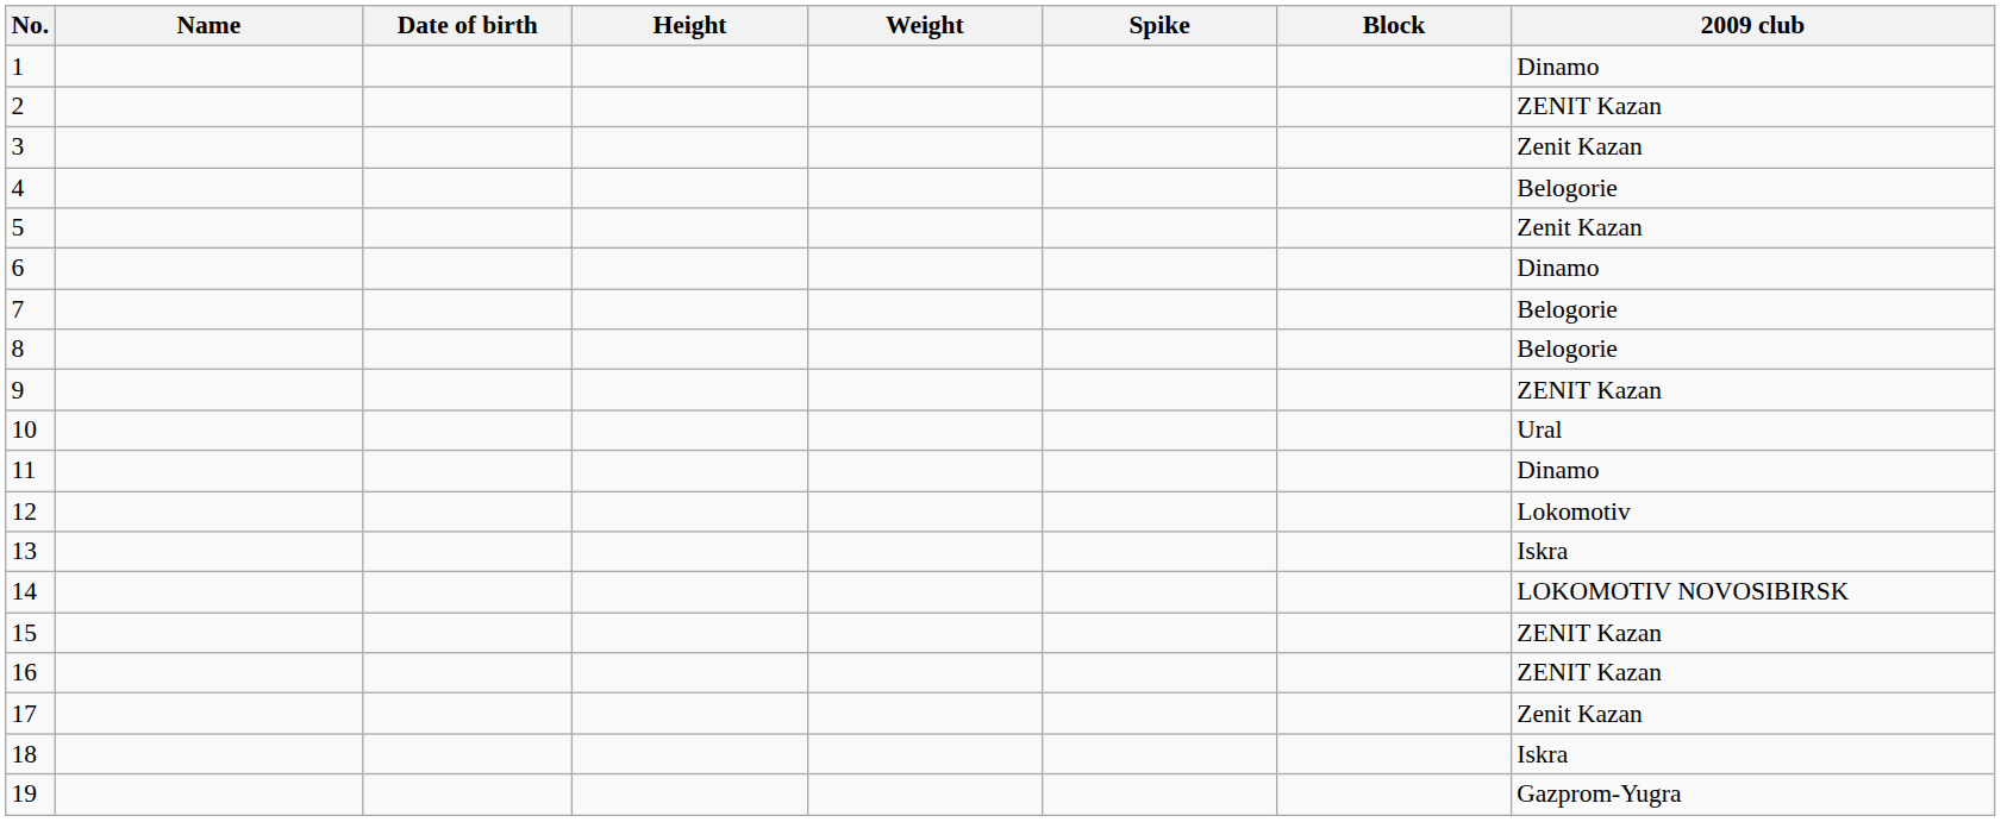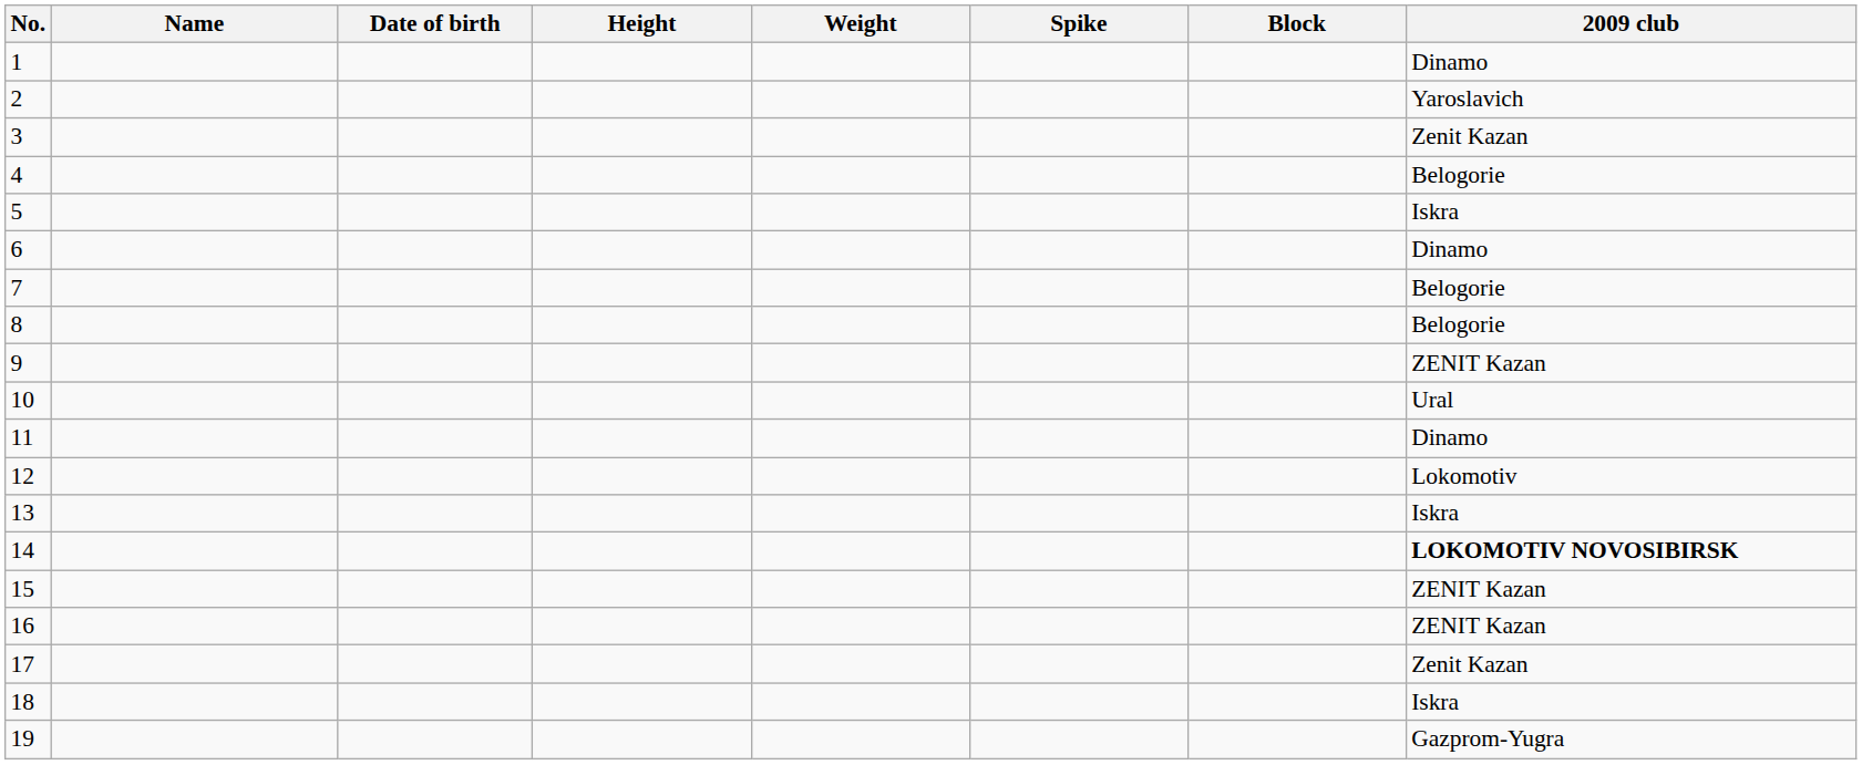 <table class="wikitable sortable" style=font-size:100%; text-align:center;>
 <tr>
 <th>No.</th>
 <th style=width:12em>Name</th>
 <th style=width:8em>Date of birth</th>
 <th style=width:9em>Height</th>
 <th style=width:9em>Weight</th>
 <th style=width:9em>Spike</th>
 <th style=width:9em>Block</th>
 <th style=width:19em>2009 club</th>
 </tr>
 <tr>
 <td>1</td>
 <td align=left></td>
 <td align=right></td>
 <td></td>
 <td></td>
 <td></td>
 <td></td>
 <td align=left>Dinamo</td>
 </tr>
 <tr>
 <td>2</td>
 <td align=left></td>
 <td align=right></td>
 <td></td>
 <td></td>
 <td></td>
 <td></td>
-<td align=left>ZENIT Kazan</td>
+<td align=left>Yaroslavich</td>
 </tr>
 <tr>
 <td>3</td>
 <td align=left></td>
 <td align=right></td>
 <td></td>
 <td></td>
 <td></td>
 <td></td>
 <td align=left>Zenit Kazan</td>
 </tr>
 <tr>
 <td>4</td>
 <td align=left></td>
 <td align=right></td>
 <td></td>
 <td></td>
 <td></td>
 <td></td>
 <td align=left>Belogorie</td>
 </tr>
 <tr>
 <td>5</td>
 <td align=left></td>
 <td align=right></td>
 <td></td>
 <td></td>
 <td></td>
 <td></td>
-<td align=left>Zenit Kazan</td>
+<td align=left>Iskra</td>
 </tr>
 <tr>
 <td>6</td>
 <td align=left></td>
 <td align=right></td>
 <td></td>
 <td></td>
 <td></td>
 <td></td>
 <td align=left>Dinamo</td>
 </tr>
 <tr>
 <td>7</td>
 <td align=left></td>
 <td align=right></td>
 <td></td>
 <td></td>
 <td></td>
 <td></td>
 <td align=left>Belogorie</td>
 </tr>
 <tr>
 <td>8</td>
 <td align=left></td>
 <td align=right></td>
 <td></td>
 <td></td>
 <td></td>
 <td></td>
 <td align=left>Belogorie</td>
 </tr>
 <tr>
 <td>9</td>
 <td align=left></td>
 <td align=right></td>
 <td></td>
 <td></td>
 <td></td>
 <td></td>
 <td align=left>ZENIT Kazan</td>
 </tr>
 <tr>
 <td>10</td>
 <td align=left></td>
 <td align=right></td>
 <td></td>
 <td></td>
 <td></td>
 <td></td>
 <td align=left>Ural</td>
 </tr>
 <tr>
 <td>11</td>
 <td align=left></td>
 <td align=right></td>
 <td></td>
 <td></td>
 <td></td>
 <td></td>
 <td align=left>Dinamo</td>
 </tr>
 <tr>
 <td>12</td>
 <td align=left></td>
 <td align=right></td>
 <td></td>
 <td></td>
 <td></td>
 <td></td>
 <td align=left>Lokomotiv</td>
 </tr>
 <tr>
 <td>13</td>
 <td align=left></td>
 <td align=right></td>
 <td></td>
 <td></td>
 <td></td>
 <td></td>
 <td align=left>Iskra</td>
 </tr>
 <tr>
 <td>14</td>
 <td align=left></td>
 <td align=right></td>
 <td></td>
 <td></td>
 <td></td>
 <td></td>
-<td align=left>LOKOMOTIV NOVOSIBIRSK</td>
+<td align=left><strong>LOKOMOTIV NOVOSIBIRSK</strong></td>
 </tr>
 <tr>
 <td>15</td>
 <td align=left></td>
 <td align=right></td>
 <td></td>
 <td></td>
 <td></td>
 <td></td>
 <td align=left>ZENIT Kazan</td>
 </tr>
 <tr>
 <td>16</td>
 <td align=left></td>
 <td align=right></td>
 <td></td>
 <td></td>
 <td></td>
 <td></td>
 <td align=left>ZENIT Kazan</td>
 </tr>
 <tr>
 <td>17</td>
 <td align=left></td>
 <td align=right></td>
 <td></td>
 <td></td>
 <td></td>
 <td></td>
 <td align=left>Zenit Kazan</td>
 </tr>
 <tr>
 <td>18</td>
 <td align=left></td>
 <td align=right></td>
 <td></td>
 <td></td>
 <td></td>
 <td></td>
 <td align=left>Iskra</td>
 </tr>
 <tr>
 <td>19</td>
 <td align=left></td>
 <td align=right></td>
 <td></td>
 <td></td>
 <td></td>
 <td></td>
 <td align=left>Gazprom-Yugra</td>
 </tr>
 </table>
